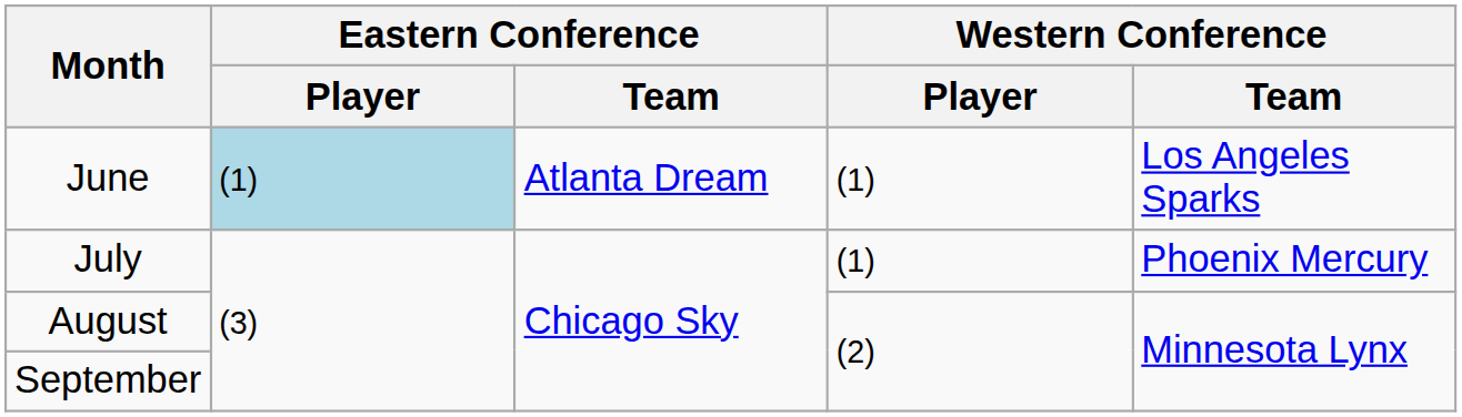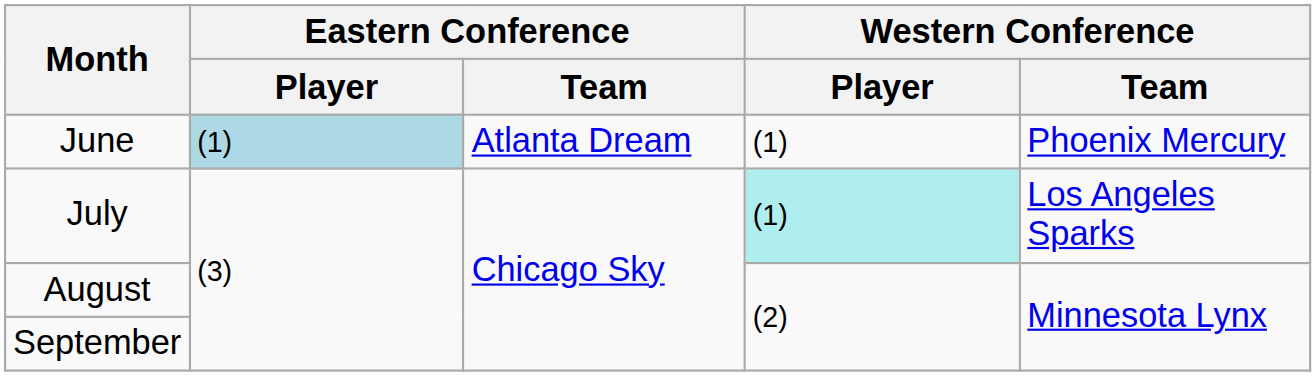 <table class="wikitable sortable" border="1">
 <tr>
 <th rowspan="2">Month</th>
 <th colspan="2">Eastern Conference</th>
 <th colspan="2">Western Conference</th>
 </tr>
 <tr>
 <th width="150px">Player</th>
 <th width="150px">Team</th>
 <th width="150px">Player</th>
 <th width="150px">Team</th>
 </tr>
 <tr>
 <td align="center">June</td>
 <td style="background: lightblue;">  <small>(1)</small></td>
 <td><a href='#'>Atlanta Dream</a></td>
 <td> <small>(1)</small></td>
-<td><a href='#'>Los Angeles Sparks</a></td>
+<td><a href='#'>Phoenix Mercury</a></td>
 </tr>
 <tr>
 <td align="center">July</td>
 <td rowspan="3"> <small>(3)</small></td>
 <td rowspan="3"><a href='#'>Chicago Sky</a></td>
-<td> <small>(1)</small></td>
-<td><a href='#'>Phoenix Mercury</a></td>
+<td style="background: paleturquoise;"> <small>(1)</small></td>
+<td><a href='#'>Los Angeles Sparks</a></td>
 </tr>
 <tr>
 <td align="center">August</td>
 <td rowspan="2"> <small>(2)</small></td>
 <td rowspan="2"><a href='#'>Minnesota Lynx</a></td>
 </tr>
 <tr>
 <td align="center">September</td>
 </tr>
 </table>
